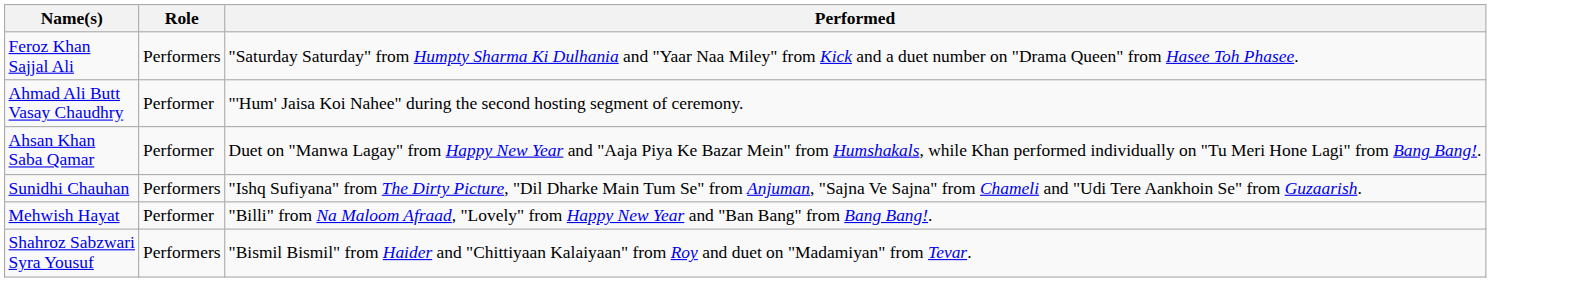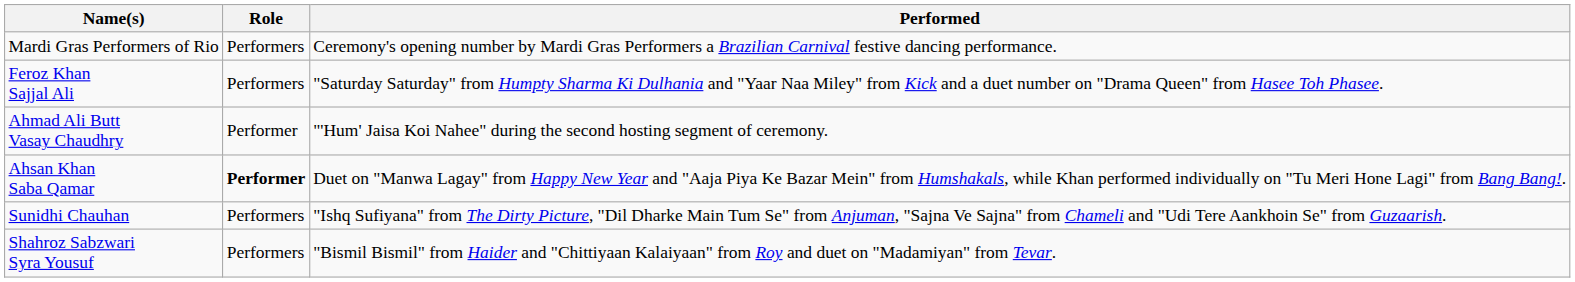 <table class="wikitable sortable">
 <tr>
 <th>Name(s)</th>
 <th>Role</th>
 <th>Performed</th>
+</tr>
+<tr>
+<td>Mardi Gras Performers of Rio</td>
+<td>Performers</td>
+<td>Ceremony's opening number by Mardi Gras Performers a <em><a href='#'>Brazilian Carnival</a></em> festive dancing performance.</td>
 </tr>
 <tr>
 <td><a href='#'>Feroz Khan</a><br><a href='#'>Sajjal Ali</a><br></td>
 <td>Performers</td>
 <td>"Saturday Saturday" from <em><a href='#'>Humpty Sharma Ki Dulhania</a></em> and "Yaar Naa Miley" from <em><a href='#'>Kick</a></em> and a duet number on "Drama Queen" from <em><a href='#'>Hasee Toh Phasee</a></em>.</td>
 </tr>
 <tr>
 <td><a href='#'>Ahmad Ali Butt</a><br><a href='#'>Vasay Chaudhry</a></td>
 <td>Performer</td>
 <td>"'Hum' Jaisa Koi Nahee" during the second hosting segment of ceremony.</td>
 </tr>
 <tr>
 <td><a href='#'>Ahsan Khan</a><br><a href='#'>Saba Qamar</a></td>
-<td>Performer</td>
+<td><strong>Performer</strong></td>
 <td>Duet on "Manwa Lagay" from <em><a href='#'>Happy New Year</a></em> and "Aaja Piya Ke Bazar Mein" from <em><a href='#'>Humshakals</a></em>, while Khan performed individually on "Tu Meri Hone Lagi" from <em><a href='#'>Bang Bang!</a></em>.</td>
 </tr>
 <tr>
 <td><a href='#'>Sunidhi Chauhan</a></td>
 <td>Performers</td>
 <td>"Ishq Sufiyana" from <em><a href='#'>The Dirty Picture</a></em>, "Dil Dharke Main Tum Se" from <em><a href='#'>Anjuman</a></em>, "Sajna Ve Sajna" from <em><a href='#'>Chameli</a></em> and "Udi Tere Aankhoin Se" from <em><a href='#'>Guzaarish</a></em>.</td>
 </tr>
 <tr>
-<td><a href='#'>Mehwish Hayat</a></td>
-<td>Performer</td>
-<td>"Billi" from <em><a href='#'>Na Maloom Afraad</a></em>, "Lovely" from <em><a href='#'>Happy New Year</a></em> and "Ban Bang" from <em><a href='#'>Bang Bang!</a></em>.</td>
-</tr>
-<tr>
 <td><a href='#'>Shahroz Sabzwari</a><br><a href='#'>Syra Yousuf</a></td>
 <td>Performers</td>
 <td>"Bismil Bismil" from <em><a href='#'>Haider</a></em> and "Chittiyaan Kalaiyaan" from <em><a href='#'>Roy</a></em> and duet on "Madamiyan" from <em><a href='#'>Tevar</a></em>.</td>
 </tr>
 </table>
